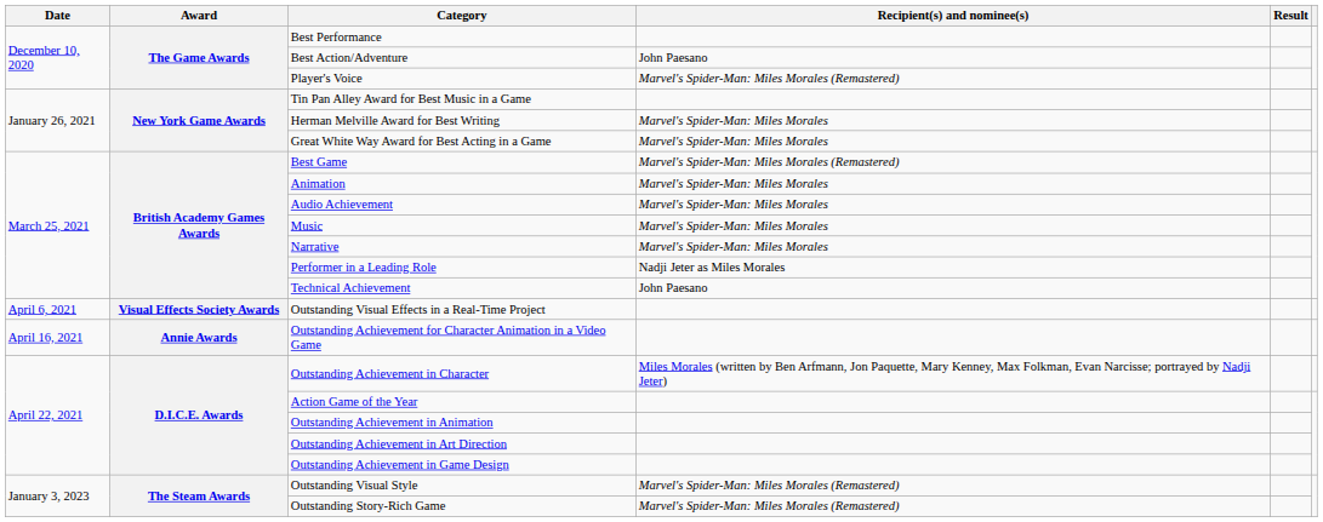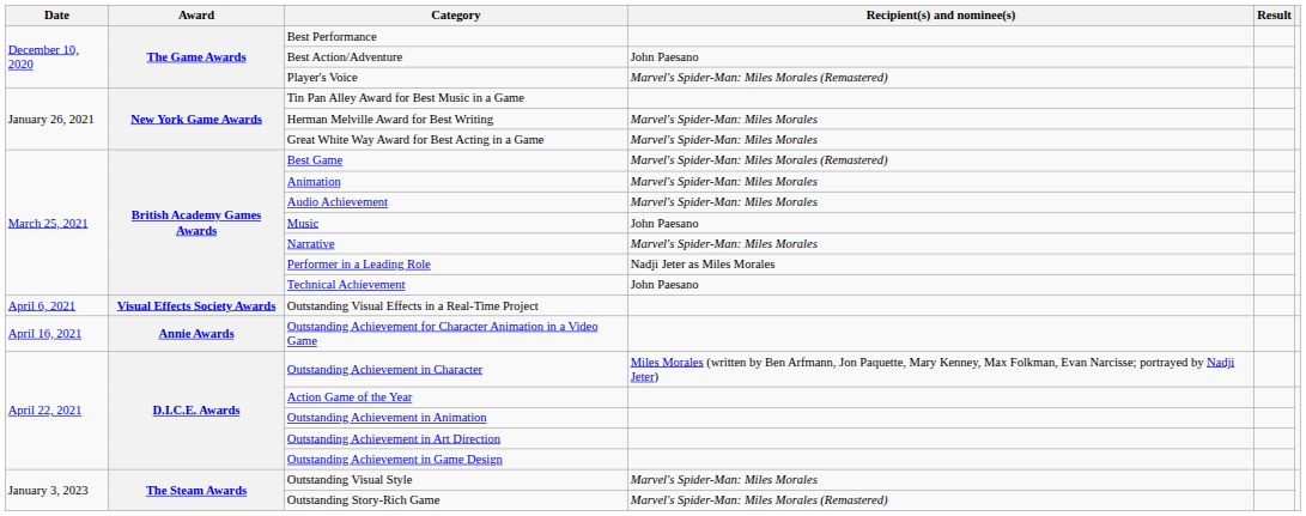 <table class="wikitable plainrowheaders sortable" style="font-size: 95%;">
 <tr>
 <th scope="col">Date</th>
 <th scope="col">Award</th>
 <th scope="col">Category</th>
 <th scope="col">Recipient(s) and nominee(s)</th>
 <th>Result</th>
 <th class="unsortable" scope="col"></th>
 </tr>
 <tr>
 <td rowspan="3"><a href='#'>December 10, 2020</a></td>
 <th rowspan="3" scope="row"><a href='#'>The Game Awards</a></th>
 <td>Best Performance</td>
 <td></td>
 <td></td>
 <td rowspan="3" style="text-align:center;"></td>
 </tr>
 <tr>
 <td>Best Action/Adventure</td>
 <td>John Paesano</td>
 <td></td>
 </tr>
 <tr>
 <td>Player's Voice</td>
 <td><em>Marvel's Spider-Man: Miles Morales (Remastered)</em></td>
 <td></td>
 </tr>
 <tr>
 <td rowspan="3">January 26, 2021</td>
 <th rowspan="3" scope="row"><a href='#'>New York Game Awards</a></th>
 <td>Tin Pan Alley Award for Best Music in a Game</td>
 <td></td>
 <td></td>
 <td rowspan="3" style="text-align:center;"></td>
 </tr>
 <tr>
 <td>Herman Melville Award for Best Writing</td>
 <td><em>Marvel's Spider-Man: Miles Morales</em></td>
 <td></td>
 </tr>
 <tr>
 <td>Great White Way Award for Best Acting in a Game</td>
 <td><em>Marvel's Spider-Man: Miles Morales</em></td>
 <td></td>
 </tr>
 <tr>
 <td rowspan="7"><a href='#'>March 25, 2021</a></td>
 <th rowspan="7" scope="row"><a href='#'>British Academy Games Awards</a></th>
 <td><a href='#'>Best Game</a></td>
 <td><em>Marvel's Spider-Man: Miles Morales (Remastered)</em></td>
 <td></td>
 <td rowspan="7" style="text-align:center;"></td>
 </tr>
 <tr>
 <td><a href='#'>Animation</a></td>
 <td><em>Marvel's Spider-Man: Miles Morales</em></td>
 <td></td>
 </tr>
 <tr>
 <td><a href='#'>Audio Achievement</a></td>
 <td><em>Marvel's Spider-Man: Miles Morales</em></td>
 <td></td>
 </tr>
 <tr>
 <td><a href='#'>Music</a></td>
-<td><em>Marvel's Spider-Man: Miles Morales</em></td>
+<td>John Paesano</td>
 <td></td>
 </tr>
 <tr>
 <td><a href='#'>Narrative</a></td>
 <td><em>Marvel's Spider-Man: Miles Morales</em></td>
 <td></td>
 </tr>
 <tr>
 <td><a href='#'>Performer in a Leading Role</a></td>
 <td>Nadji Jeter as Miles Morales</td>
 <td></td>
 </tr>
 <tr>
 <td><a href='#'>Technical Achievement</a></td>
 <td>John Paesano</td>
 <td></td>
 </tr>
 <tr>
 <td><a href='#'>April 6, 2021</a></td>
 <th scope="row"><a href='#'>Visual Effects Society Awards</a></th>
 <td>Outstanding Visual Effects in a Real-Time Project</td>
 <td></td>
 <td></td>
 <td style="text-align:center;"></td>
 </tr>
 <tr>
 <td><a href='#'>April 16, 2021</a></td>
 <th scope="row"><a href='#'>Annie Awards</a></th>
 <td><a href='#'>Outstanding Achievement for Character Animation in a Video Game</a></td>
 <td></td>
 <td></td>
 <td style="text-align:center;"></td>
 </tr>
 <tr>
 <td rowspan="5"><a href='#'>April 22, 2021</a></td>
 <th scope="row" rowspan="5"><a href='#'>D.I.C.E. Awards</a></th>
 <td><a href='#'>Outstanding Achievement in Character</a></td>
 <td><a href='#'>Miles Morales</a> (written by Ben Arfmann, Jon Paquette, Mary Kenney, Max Folkman, Evan Narcisse; portrayed by <a href='#'>Nadji Jeter</a>)</td>
 <td></td>
 <td style="text-align:center;"></td>
 </tr>
 <tr>
 <td><a href='#'>Action Game of the Year</a></td>
 <td></td>
 <td></td>
 <td rowspan="4" style="text-align:center;"></td>
 </tr>
 <tr>
 <td><a href='#'>Outstanding Achievement in Animation</a></td>
 <td></td>
 <td></td>
 </tr>
 <tr>
 <td><a href='#'>Outstanding Achievement in Art Direction</a></td>
 <td></td>
 <td></td>
 </tr>
 <tr>
 <td><a href='#'>Outstanding Achievement in Game Design</a></td>
 <td></td>
 <td></td>
 </tr>
 <tr>
 <td rowspan="2">January 3, 2023</td>
 <th scope="row" rowspan="2"><a href='#'>The Steam Awards</a></th>
 <td>Outstanding Visual Style</td>
-<td><em>Marvel's Spider-Man: Miles Morales (Remastered)</em></td>
+<td><em>Marvel's Spider-Man: Miles Morales</em></td>
 <td></td>
 <td style="text-align:center;" rowspan="2"></td>
 </tr>
 <tr>
 <td>Outstanding Story-Rich Game</td>
 <td><em>Marvel's Spider-Man: Miles Morales (Remastered)</em></td>
 <td></td>
 </tr>
 </table>
